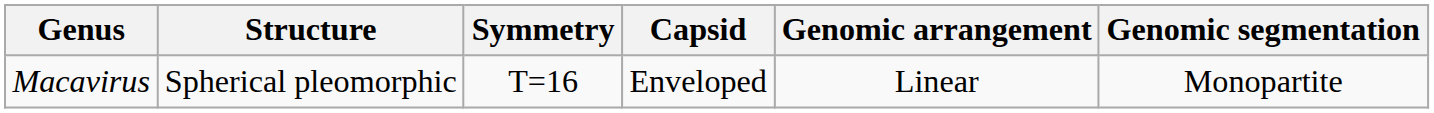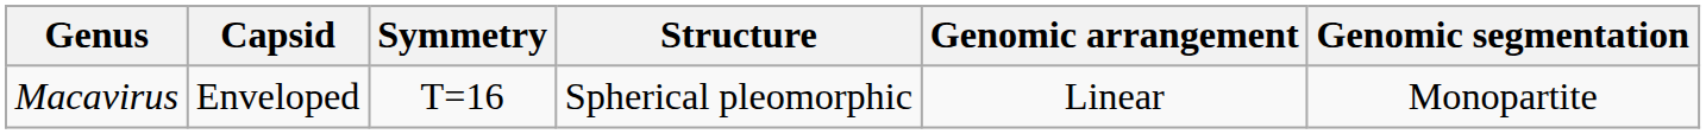 <table class="wikitable sortable" style="text-align:center">
 <tr>
 <th>Genus</th>
+<th>Capsid</th>
+<th>Symmetry</th>
 <th>Structure</th>
-<th>Symmetry</th>
-<th>Capsid</th>
 <th>Genomic arrangement</th>
 <th>Genomic segmentation</th>
 </tr>
 <tr>
 <td><em>Macavirus</em></td>
+<td>Enveloped</td>
+<td>T=16</td>
 <td>Spherical pleomorphic</td>
-<td>T=16</td>
-<td>Enveloped</td>
 <td>Linear</td>
 <td>Monopartite</td>
 </tr>
 </table>
